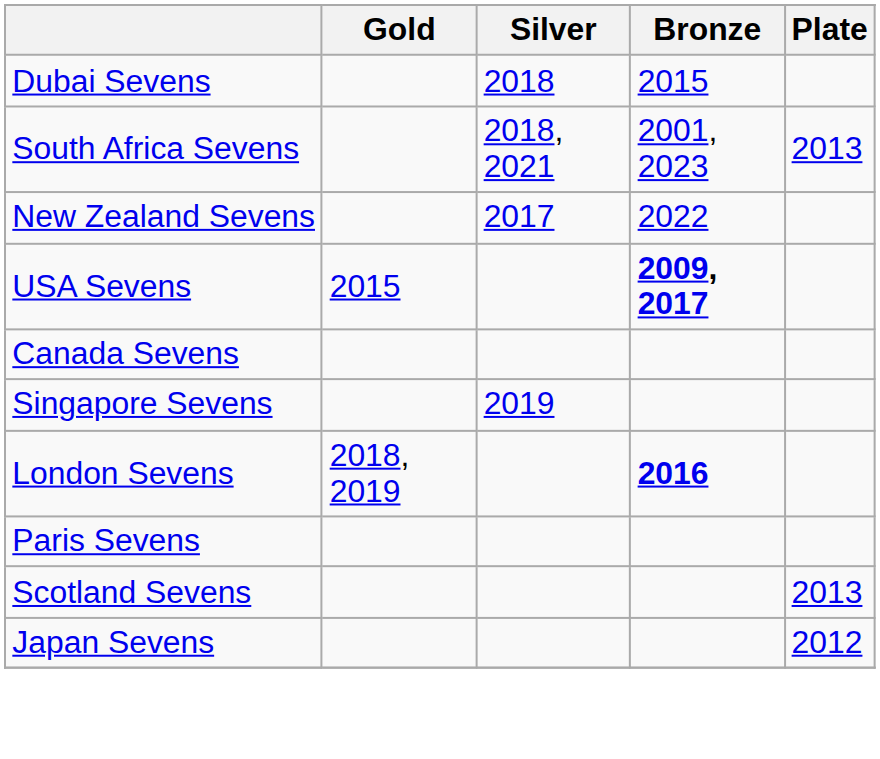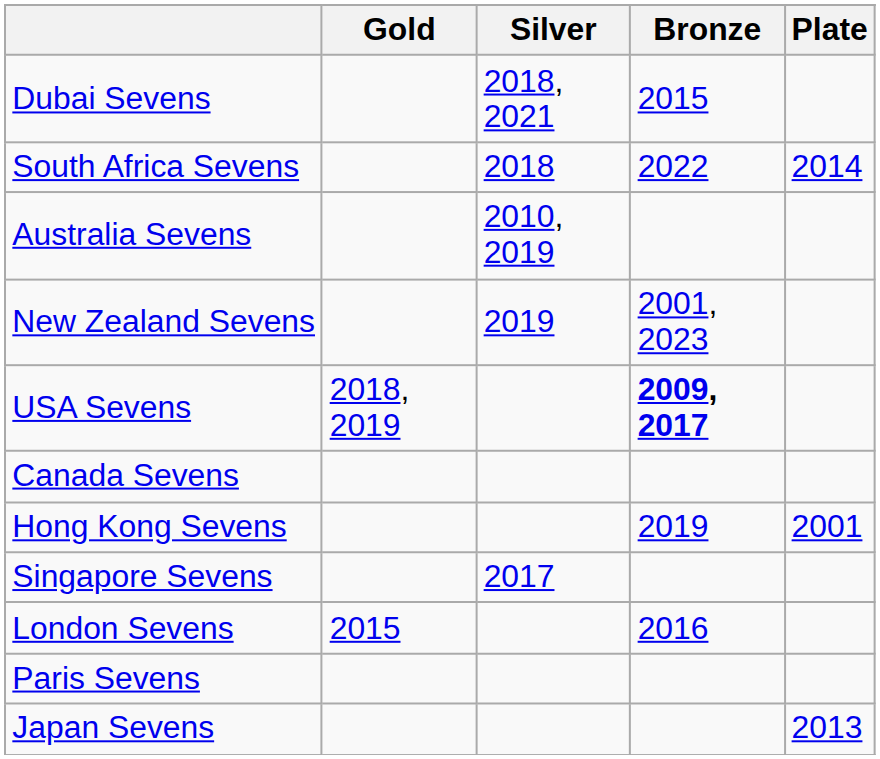 <table class="wikitable sortable">
 <tr>
 </tr>
 <tr>
 <th></th>
 <th width=70px>Gold</th>
 <th width=70px>Silver</th>
 <th width=70px>Bronze</th>
 <th>Plate</th>
 </tr>
 <tr>
 <td><a href='#'>Dubai Sevens</a></td>
 <td></td>
-<td><a href='#'>2018</a></td>
+<td><a href='#'>2018</a>, <a href='#'>2021</a></td>
 <td><a href='#'>2015</a></td>
 <td></td>
 </tr>
 <tr>
 <td><a href='#'>South Africa Sevens</a></td>
 <td></td>
-<td><a href='#'>2018</a>, <a href='#'>2021</a></td>
-<td><a href='#'>2001</a>, <a href='#'>2023</a></td>
-<td><a href='#'>2013</a></td>
+<td><a href='#'>2018</a></td>
+<td><a href='#'>2022</a></td>
+<td><a href='#'>2014</a></td>
+</tr>
+<tr>
+<td><a href='#'>Australia Sevens</a></td>
+<td></td>
+<td><a href='#'>2010</a>, <a href='#'>2019</a></td>
+<td></td>
+<td></td>
 </tr>
 <tr>
 <td><a href='#'>New Zealand Sevens</a></td>
 <td></td>
-<td><a href='#'>2017</a></td>
-<td><a href='#'>2022</a></td>
+<td><a href='#'>2019</a></td>
+<td><a href='#'>2001</a>, <a href='#'>2023</a></td>
 <td></td>
 </tr>
 <tr>
 <td><a href='#'>USA Sevens</a></td>
-<td><a href='#'>2015</a></td>
+<td><a href='#'>2018</a>, <a href='#'>2019</a></td>
 <td></td>
 <td><strong><a href='#'>2009</a>, <a href='#'>2017</a></strong></td>
 <td></td>
 </tr>
 <tr>
 <td><a href='#'>Canada Sevens</a></td>
 <td></td>
 <td></td>
 <td></td>
 <td></td>
 </tr>
 <tr>
+<td><a href='#'>Hong Kong Sevens</a></td>
+<td></td>
+<td></td>
+<td><a href='#'>2019</a></td>
+<td><a href='#'>2001</a></td>
+</tr>
+<tr>
 <td><a href='#'>Singapore Sevens</a></td>
 <td></td>
-<td><a href='#'>2019</a></td>
+<td><a href='#'>2017</a></td>
 <td></td>
 <td></td>
 </tr>
 <tr>
 <td><a href='#'>London Sevens</a></td>
-<td><a href='#'>2018</a>, <a href='#'>2019</a></td>
+<td><a href='#'>2015</a></td>
 <td></td>
-<td><strong><a href='#'>2016</a></strong></td>
+<td><a href='#'>2016</a></td>
 <td></td>
 </tr>
 <tr>
 <td><a href='#'>Paris Sevens</a></td>
 <td></td>
 <td></td>
 <td></td>
 <td></td>
 </tr>
 <tr>
-<td><a href='#'>Scotland Sevens</a></td>
+<td><a href='#'>Japan Sevens</a></td>
 <td></td>
 <td></td>
 <td></td>
 <td><a href='#'>2013</a></td>
 </tr>
 <tr>
-<td><a href='#'>Japan Sevens</a></td>
-<td></td>
-<td></td>
-<td></td>
-<td><a href='#'>2012</a></td>
-</tr>
-<tr>
 </tr>
 </table>
